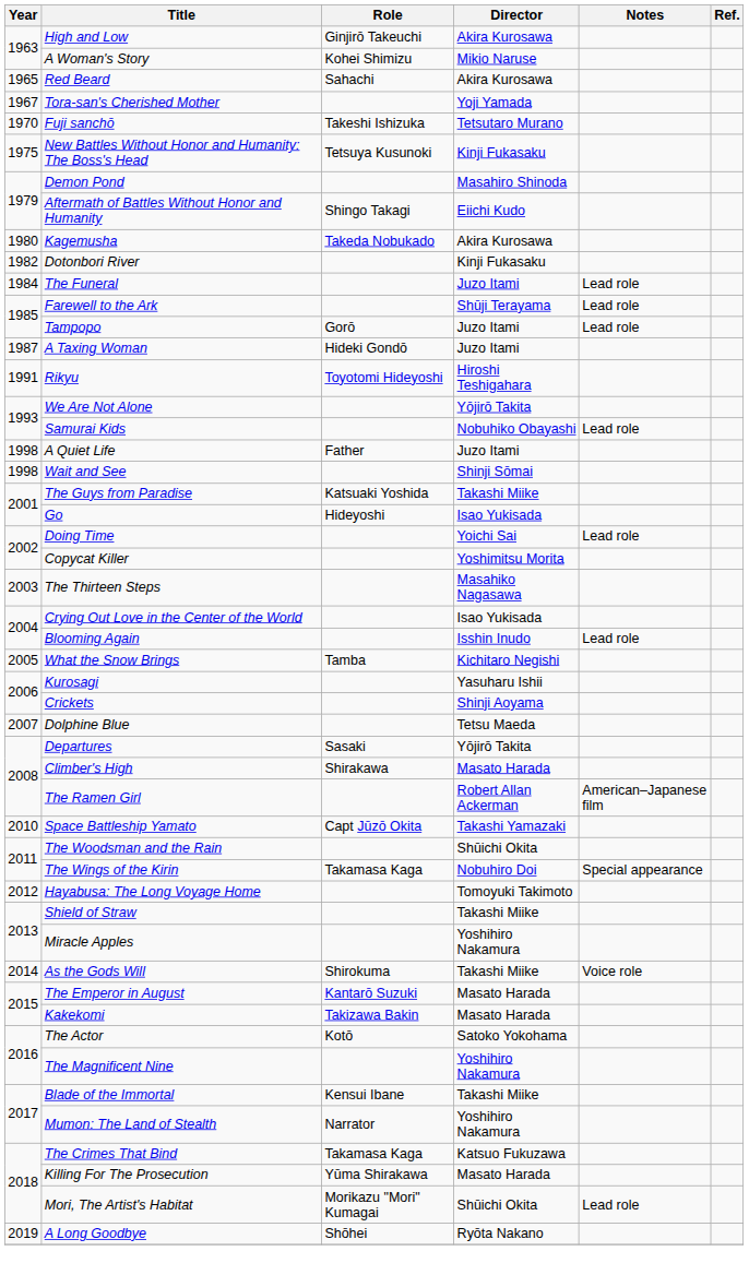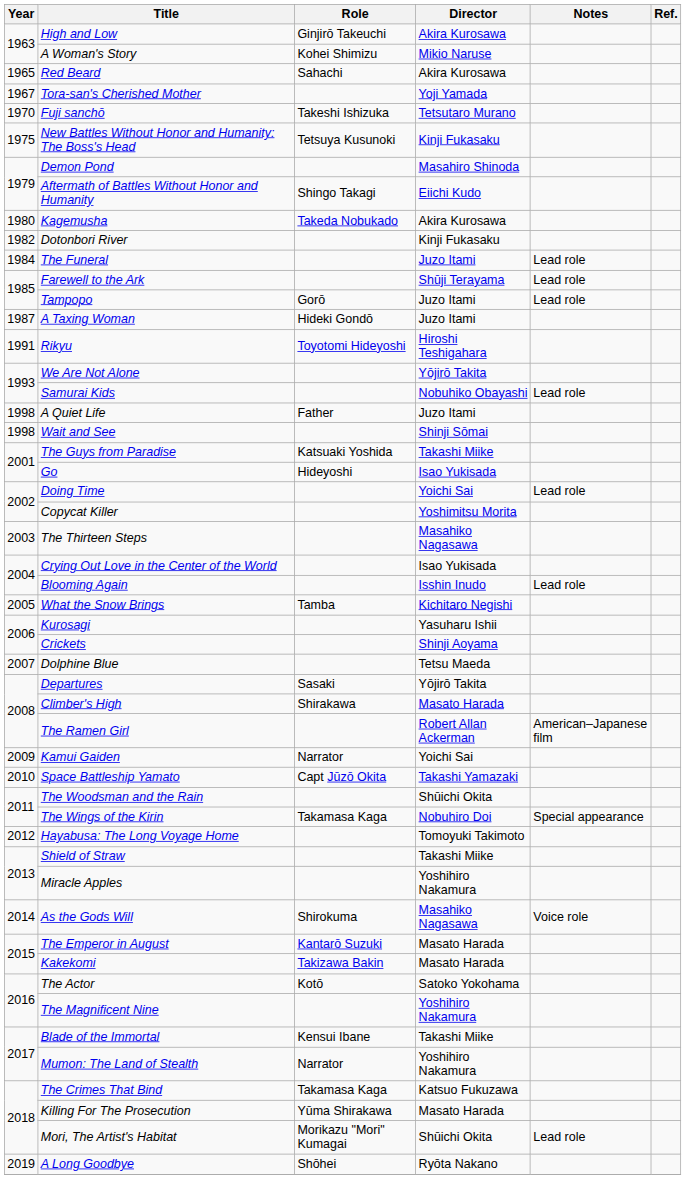 <table class="wikitable sortable">
 <tr>
 <th>Year</th>
 <th>Title</th>
 <th>Role</th>
 <th>Director</th>
 <th>Notes</th>
 <th class="unsortable">Ref.</th>
 </tr>
 <tr>
 <td rowspan=2>1963</td>
 <td><em><a href='#'>High and Low</a></em></td>
 <td>Ginjirō Takeuchi</td>
 <td><a href='#'>Akira Kurosawa</a></td>
 <td></td>
 <td></td>
 </tr>
 <tr>
 <td><em>A Woman's Story</em></td>
 <td>Kohei Shimizu</td>
 <td><a href='#'>Mikio Naruse</a></td>
 <td></td>
 <td></td>
 </tr>
 <tr>
 <td>1965</td>
 <td><em><a href='#'>Red Beard</a></em></td>
 <td>Sahachi</td>
 <td>Akira Kurosawa</td>
 <td></td>
 <td></td>
 </tr>
 <tr>
 <td>1967</td>
 <td><em><a href='#'>Tora-san's Cherished Mother</a></em></td>
 <td></td>
 <td><a href='#'>Yoji Yamada</a></td>
 <td></td>
 <td></td>
 </tr>
 <tr>
 <td>1970</td>
 <td><em><a href='#'>Fuji sanchō</a></em></td>
 <td>Takeshi Ishizuka</td>
 <td><a href='#'>Tetsutaro Murano</a></td>
 <td></td>
 <td></td>
 </tr>
 <tr>
 <td>1975</td>
 <td><em><a href='#'>New Battles Without Honor and Humanity: The Boss's Head</a></em></td>
 <td>Tetsuya Kusunoki</td>
 <td><a href='#'>Kinji Fukasaku</a></td>
 <td></td>
 <td></td>
 </tr>
 <tr>
 <td rowspan=2>1979</td>
 <td><em><a href='#'>Demon Pond</a></em></td>
 <td></td>
 <td><a href='#'>Masahiro Shinoda</a></td>
 <td></td>
 <td></td>
 </tr>
 <tr>
 <td><em><a href='#'>Aftermath of Battles Without Honor and Humanity</a></em></td>
 <td>Shingo Takagi</td>
 <td><a href='#'>Eiichi Kudo</a></td>
 <td></td>
 <td></td>
 </tr>
 <tr>
 <td>1980</td>
 <td><em><a href='#'>Kagemusha</a></em></td>
 <td><a href='#'>Takeda Nobukado</a></td>
 <td>Akira Kurosawa</td>
 <td></td>
 <td></td>
 </tr>
 <tr>
 <td>1982</td>
 <td><em>Dotonbori River</em></td>
 <td></td>
 <td>Kinji Fukasaku</td>
 <td></td>
 <td></td>
 </tr>
 <tr>
 <td>1984</td>
 <td><em><a href='#'>The Funeral</a></em></td>
 <td></td>
 <td><a href='#'>Juzo Itami</a></td>
 <td>Lead role</td>
 <td></td>
 </tr>
 <tr>
 <td rowspan=2>1985</td>
 <td><em><a href='#'>Farewell to the Ark</a></em></td>
 <td></td>
 <td><a href='#'>Shūji Terayama</a></td>
 <td>Lead role</td>
 <td></td>
 </tr>
 <tr>
 <td><em><a href='#'>Tampopo</a></em></td>
 <td>Gorō</td>
 <td>Juzo Itami</td>
 <td>Lead role</td>
 <td></td>
 </tr>
 <tr>
 <td>1987</td>
 <td><em><a href='#'>A Taxing Woman</a></em></td>
 <td>Hideki Gondō</td>
 <td>Juzo Itami</td>
 <td></td>
 <td></td>
 </tr>
 <tr>
 <td>1991</td>
 <td><em><a href='#'>Rikyu</a></em></td>
 <td><a href='#'>Toyotomi Hideyoshi</a></td>
 <td><a href='#'>Hiroshi Teshigahara</a></td>
 <td></td>
 <td></td>
 </tr>
 <tr>
 <td rowspan=2>1993</td>
 <td><em><a href='#'>We Are Not Alone</a></em></td>
 <td></td>
 <td><a href='#'>Yōjirō Takita</a></td>
 <td></td>
 <td></td>
 </tr>
 <tr>
 <td><em><a href='#'>Samurai Kids</a></em></td>
 <td></td>
 <td><a href='#'>Nobuhiko Obayashi</a></td>
 <td>Lead role</td>
 <td></td>
 </tr>
 <tr>
 <td rowspan=1>1998</td>
 <td><em>A Quiet Life</em></td>
 <td>Father</td>
 <td>Juzo Itami</td>
 <td></td>
 <td></td>
 </tr>
 <tr>
 <td rowspan=1>1998</td>
 <td><em><a href='#'>Wait and See</a></em></td>
 <td></td>
 <td><a href='#'>Shinji Sōmai</a></td>
 <td></td>
 <td></td>
 </tr>
 <tr>
 <td rowspan=2>2001</td>
 <td><em><a href='#'>The Guys from Paradise</a></em></td>
 <td>Katsuaki Yoshida</td>
 <td><a href='#'>Takashi Miike</a></td>
 <td></td>
 <td></td>
 </tr>
 <tr>
 <td><em><a href='#'>Go</a></em></td>
 <td>Hideyoshi</td>
 <td><a href='#'>Isao Yukisada</a></td>
 <td></td>
 <td></td>
 </tr>
 <tr>
 <td rowspan=2>2002</td>
 <td><em><a href='#'>Doing Time</a></em></td>
 <td></td>
 <td><a href='#'>Yoichi Sai</a></td>
 <td>Lead role</td>
 <td></td>
 </tr>
 <tr>
 <td><em>Copycat Killer</em></td>
 <td></td>
 <td><a href='#'>Yoshimitsu Morita</a></td>
 <td></td>
 <td></td>
 </tr>
 <tr>
 <td rowspan=1>2003</td>
 <td><em>The Thirteen Steps</em></td>
 <td></td>
 <td><a href='#'>Masahiko Nagasawa</a></td>
 <td></td>
 <td></td>
 </tr>
 <tr>
 <td rowspan=2>2004</td>
 <td><em><a href='#'>Crying Out Love in the Center of the World</a></em></td>
 <td></td>
 <td>Isao Yukisada</td>
 <td></td>
 <td></td>
 </tr>
 <tr>
 <td><em><a href='#'>Blooming Again</a></em></td>
 <td></td>
 <td><a href='#'>Isshin Inudo</a></td>
 <td>Lead role</td>
 <td></td>
 </tr>
 <tr>
 <td>2005</td>
 <td><em><a href='#'>What the Snow Brings</a></em></td>
 <td>Tamba</td>
 <td><a href='#'>Kichitaro Negishi</a></td>
 <td></td>
 <td></td>
 </tr>
 <tr>
 <td rowspan=2>2006</td>
 <td><em><a href='#'>Kurosagi</a></em></td>
 <td></td>
 <td>Yasuharu Ishii</td>
 <td></td>
 <td></td>
 </tr>
 <tr>
 <td><em><a href='#'>Crickets</a></em></td>
 <td></td>
 <td><a href='#'>Shinji Aoyama</a></td>
 <td></td>
 <td></td>
 </tr>
 <tr>
 <td>2007</td>
 <td><em>Dolphine Blue</em></td>
 <td></td>
 <td>Tetsu Maeda</td>
 <td></td>
 <td></td>
 </tr>
 <tr>
 <td rowspan=3>2008</td>
 <td><em><a href='#'>Departures</a></em></td>
 <td>Sasaki</td>
 <td>Yōjirō Takita</td>
 <td></td>
 <td></td>
 </tr>
 <tr>
 <td><em><a href='#'>Climber's High</a></em></td>
 <td>Shirakawa</td>
 <td><a href='#'>Masato Harada</a></td>
 <td></td>
 <td></td>
 </tr>
 <tr>
 <td><em><a href='#'>The Ramen Girl</a></em></td>
 <td></td>
 <td><a href='#'>Robert Allan Ackerman</a></td>
 <td>American–Japanese film</td>
 <td></td>
 </tr>
 <tr>
+<td>2009</td>
+<td><em><a href='#'>Kamui Gaiden</a></em></td>
+<td>Narrator</td>
+<td>Yoichi Sai</td>
+<td></td>
+<td></td>
+</tr>
+<tr>
 <td>2010</td>
 <td><em><a href='#'>Space Battleship Yamato</a></em></td>
 <td>Capt <a href='#'>Jūzō Okita</a></td>
 <td><a href='#'>Takashi Yamazaki</a></td>
 <td></td>
 <td></td>
 </tr>
 <tr>
 <td rowspan=2>2011</td>
 <td><em><a href='#'>The Woodsman and the Rain</a></em></td>
 <td></td>
 <td>Shūichi Okita</td>
 <td></td>
 <td></td>
 </tr>
 <tr>
 <td><em><a href='#'>The Wings of the Kirin</a></em></td>
 <td>Takamasa Kaga</td>
 <td><a href='#'>Nobuhiro Doi</a></td>
 <td>Special appearance</td>
 <td></td>
 </tr>
 <tr>
 <td>2012</td>
 <td><em><a href='#'>Hayabusa: The Long Voyage Home</a></em></td>
 <td></td>
 <td>Tomoyuki Takimoto</td>
 <td></td>
 <td></td>
 </tr>
 <tr>
 <td rowspan=2>2013</td>
 <td><em><a href='#'>Shield of Straw</a></em></td>
 <td></td>
 <td>Takashi Miike</td>
 <td></td>
 <td></td>
 </tr>
 <tr>
 <td><em>Miracle Apples</em></td>
 <td></td>
 <td>Yoshihiro Nakamura</td>
 <td></td>
 <td></td>
 </tr>
 <tr>
 <td>2014</td>
 <td><em><a href='#'>As the Gods Will</a></em></td>
 <td>Shirokuma</td>
-<td>Takashi Miike</td>
+<td><a href='#'>Masahiko Nagasawa</a></td>
 <td>Voice role</td>
 <td></td>
 </tr>
 <tr>
 <td rowspan=2>2015</td>
 <td><em><a href='#'>The Emperor in August</a></em></td>
 <td><a href='#'>Kantarō Suzuki</a></td>
 <td>Masato Harada</td>
 <td></td>
 <td></td>
 </tr>
 <tr>
 <td><em><a href='#'>Kakekomi</a></em></td>
 <td><a href='#'>Takizawa Bakin</a></td>
 <td>Masato Harada</td>
 <td></td>
 <td></td>
 </tr>
 <tr>
 <td rowspan=2>2016</td>
 <td><em>The Actor</em></td>
 <td>Kotō</td>
 <td>Satoko Yokohama</td>
 <td></td>
 <td></td>
 </tr>
 <tr>
 <td><em><a href='#'>The Magnificent Nine</a></em></td>
 <td></td>
 <td><a href='#'>Yoshihiro Nakamura</a></td>
 <td></td>
 <td></td>
 </tr>
 <tr>
 <td rowspan=2>2017</td>
 <td><em><a href='#'>Blade of the Immortal</a></em></td>
 <td>Kensui Ibane</td>
 <td>Takashi Miike</td>
 <td></td>
 <td></td>
 </tr>
 <tr>
 <td><em><a href='#'>Mumon: The Land of Stealth</a></em></td>
 <td>Narrator</td>
 <td>Yoshihiro Nakamura</td>
 <td></td>
 <td></td>
 </tr>
 <tr>
 <td rowspan=3>2018</td>
 <td><em><a href='#'>The Crimes That Bind</a></em></td>
 <td>Takamasa Kaga</td>
 <td>Katsuo Fukuzawa</td>
 <td></td>
 <td></td>
 </tr>
 <tr>
 <td><em>Killing For The Prosecution</em></td>
 <td>Yūma Shirakawa</td>
 <td>Masato Harada</td>
 <td></td>
 <td></td>
 </tr>
 <tr>
 <td><em>Mori, The Artist's Habitat</em></td>
 <td>Morikazu "Mori" Kumagai</td>
 <td>Shūichi Okita</td>
 <td>Lead role</td>
 <td></td>
 </tr>
 <tr>
 <td rowspan=1>2019</td>
 <td><em><a href='#'>A Long Goodbye</a></em></td>
 <td>Shōhei</td>
 <td>Ryōta Nakano</td>
 <td></td>
 <td></td>
 </tr>
 <tr>
 </tr>
 </table>
